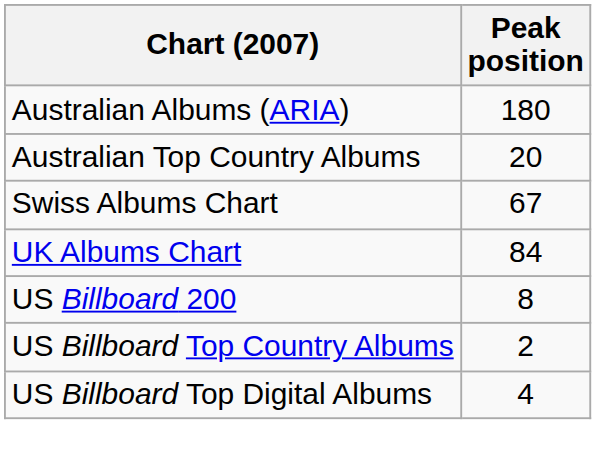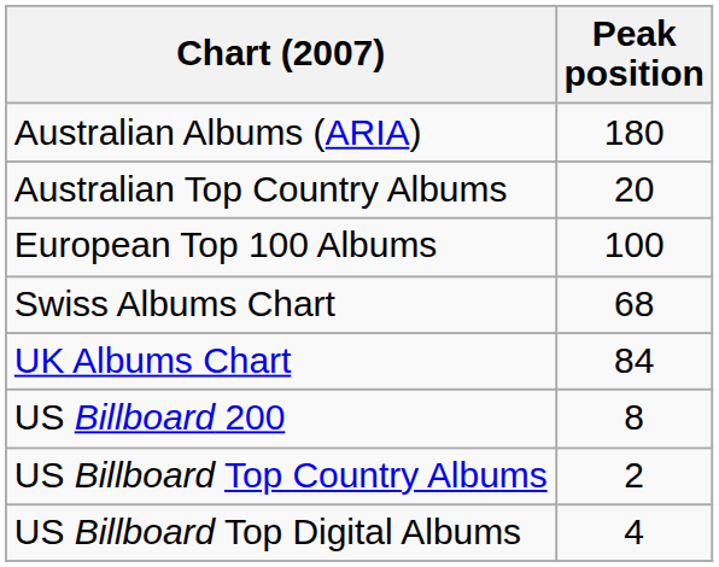 <table class="wikitable sortable">
 <tr>
 <th align="left">Chart (2007)</th>
 <th align="left">Peak<br>position</th>
 </tr>
 <tr>
 <td align="left">Australian Albums (<a href='#'>ARIA</a>)</td>
 <td style="text-align:center;">180</td>
 </tr>
 <tr>
 <td align="left">Australian Top Country Albums</td>
 <td style="text-align:center;">20</td>
 </tr>
 <tr>
+<td align="left">European Top 100 Albums</td>
+<td style="text-align:center;">100</td>
+</tr>
+<tr>
 <td align="left">Swiss Albums Chart</td>
-<td style="text-align:center;">67</td>
+<td style="text-align:center;">68</td>
 </tr>
 <tr>
 <td align="left"><a href='#'>UK Albums Chart</a></td>
 <td style="text-align:center;">84</td>
 </tr>
 <tr>
 <td align="left">US <a href='#'><em>Billboard</em> 200</a></td>
 <td style="text-align:center;">8</td>
 </tr>
 <tr>
 <td align="left">US <em>Billboard</em> <a href='#'>Top Country Albums</a></td>
 <td style="text-align:center;">2</td>
 </tr>
 <tr>
 <td align="left">US <em>Billboard</em> Top Digital Albums</td>
 <td style="text-align:center;">4</td>
 </tr>
 </table>
